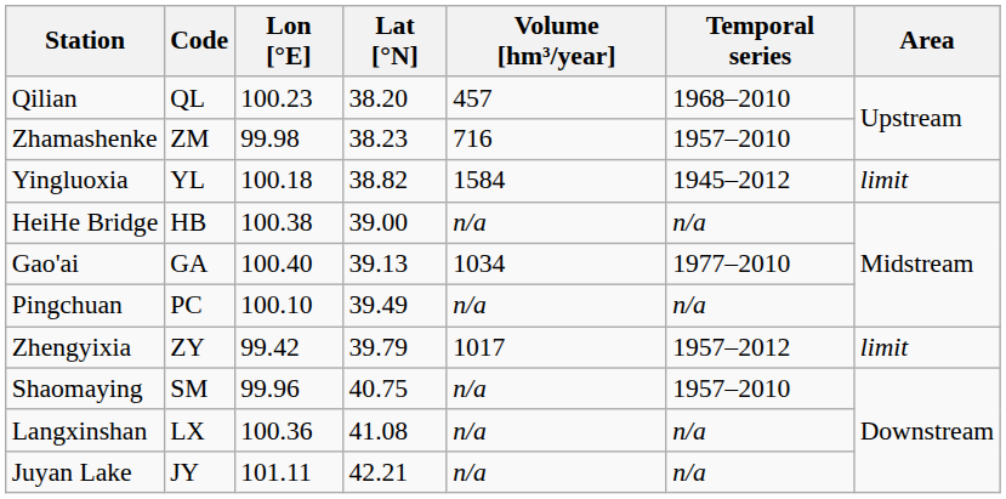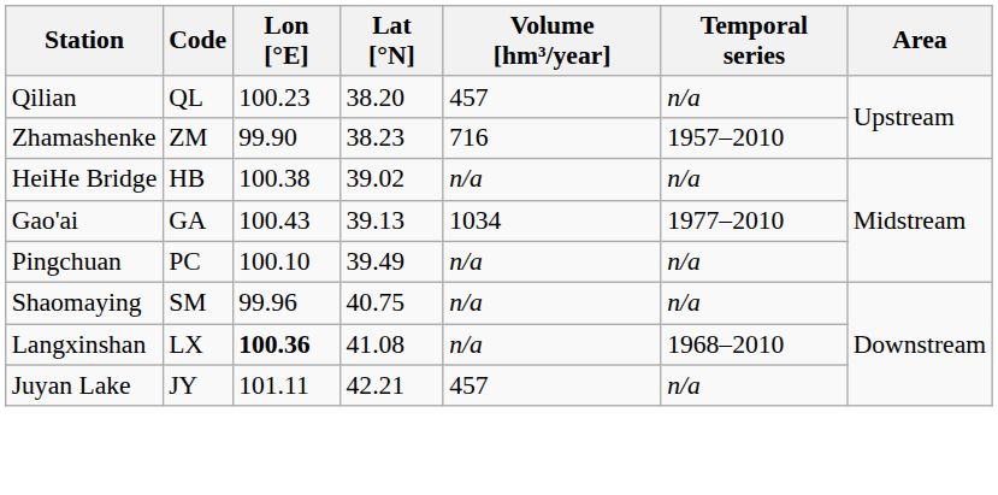 <table class="wikitable">
 <tr>
 <th>Station</th>
 <th>Code</th>
 <th>Lon [°E]</th>
 <th>Lat [°N]</th>
 <th>Volume [hm³/year]</th>
 <th>Temporal series</th>
 <th>Area</th>
 </tr>
 <tr>
 <td>Qilian</td>
 <td>QL</td>
 <td>100.23</td>
 <td>38.20</td>
 <td>457</td>
-<td>1968–2010</td>
+<td><em>n/a</em></td>
 <td rowspan="2">Upstream</td>
 </tr>
 <tr>
 <td>Zhamashenke</td>
 <td>ZM</td>
-<td>99.98</td>
+<td>99.90</td>
 <td>38.23</td>
 <td>716</td>
 <td>1957–2010</td>
 </tr>
 <tr>
-<td>Yingluoxia</td>
-<td>YL</td>
-<td>100.18</td>
-<td>38.82</td>
-<td>1584</td>
-<td>1945–2012</td>
-<td><em>limit</em></td>
-</tr>
-<tr>
 <td>HeiHe Bridge</td>
 <td>HB</td>
 <td>100.38</td>
-<td>39.00</td>
+<td>39.02</td>
 <td><em>n/a</em></td>
 <td><em>n/a</em></td>
 <td rowspan="3">Midstream</td>
 </tr>
 <tr>
 <td>Gao'ai</td>
 <td>GA</td>
-<td>100.40</td>
+<td>100.43</td>
 <td>39.13</td>
 <td>1034</td>
 <td>1977–2010</td>
 </tr>
 <tr>
 <td>Pingchuan</td>
 <td>PC</td>
 <td>100.10</td>
 <td>39.49</td>
 <td><em>n/a</em></td>
 <td><em>n/a</em></td>
 </tr>
 <tr>
-<td>Zhengyixia</td>
-<td>ZY</td>
-<td>99.42</td>
-<td>39.79</td>
-<td>1017</td>
-<td>1957–2012</td>
-<td><em>limit</em></td>
-</tr>
-<tr>
 <td>Shaomaying</td>
 <td>SM</td>
 <td>99.96</td>
 <td>40.75</td>
 <td><em>n/a</em></td>
-<td>1957–2010</td>
+<td><em>n/a</em></td>
 <td rowspan="3">Downstream</td>
 </tr>
 <tr>
 <td>Langxinshan</td>
 <td>LX</td>
-<td>100.36</td>
+<td><strong>100.36</strong></td>
 <td>41.08</td>
 <td><em>n/a</em></td>
-<td><em>n/a</em></td>
+<td>1968–2010</td>
 </tr>
 <tr>
 <td>Juyan Lake</td>
 <td>JY</td>
 <td>101.11</td>
 <td>42.21</td>
-<td><em>n/a</em></td>
+<td>457</td>
 <td><em>n/a</em></td>
 </tr>
 </table>
